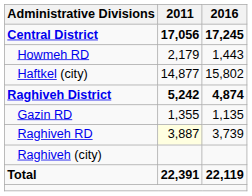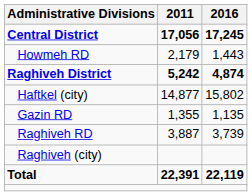 <table class="wikitable">
 <tr>
 <th>Administrative Divisions</th>
 <th>2011</th>
 <th>2016</th>
 </tr>
 <tr>
 <td><strong><a href='#'>Central District</a></strong></td>
 <td style="text-align: right;"><strong>17,056</strong></td>
 <td style="text-align: right;"><strong>17,245</strong></td>
 </tr>
 <tr>
 <td style="padding-left: 1em;"><a href='#'>Howmeh RD</a></td>
 <td style="text-align: right;">2,179</td>
 <td style="text-align: right;">1,443</td>
 </tr>
 <tr>
+<td><strong><a href='#'>Raghiveh District</a></strong></td>
+<td style="text-align: right;"><strong>5,242</strong></td>
+<td style="text-align: right;"><strong>4,874</strong></td>
+</tr>
+<tr>
 <td style="padding-left: 1em;"><a href='#'>Haftkel</a> (city)</td>
 <td style="text-align: right;">14,877</td>
 <td style="text-align: right;">15,802</td>
-</tr>
-<tr>
-<td><strong><a href='#'>Raghiveh District</a></strong></td>
-<td style="text-align: right;"><strong>5,242</strong></td>
-<td style="text-align: right;"><strong>4,874</strong></td>
 </tr>
 <tr>
 <td style="padding-left: 1em;"><a href='#'>Gazin RD</a></td>
 <td style="text-align: right;">1,355</td>
 <td style="text-align: right;">1,135</td>
 </tr>
 <tr>
 <td style="padding-left: 1em;"><a href='#'>Raghiveh RD</a></td>
-<td style="background: lightyellow; text-align: right;">3,887</td>
+<td style="text-align: right;">3,887</td>
 <td style="text-align: right;">3,739</td>
 </tr>
 <tr>
 <td style="padding-left: 1em;"><a href='#'>Raghiveh</a> (city)</td>
 <td style="text-align: right;"></td>
 <td style="text-align: right;"></td>
 </tr>
 <tr>
 <td><strong>Total</strong></td>
 <td style="text-align: right;"><strong>22,391</strong></td>
 <td style="text-align: right;"><strong>22,119</strong></td>
 </tr>
 <tr>
 <td colspan=3></td>
 </tr>
 </table>
